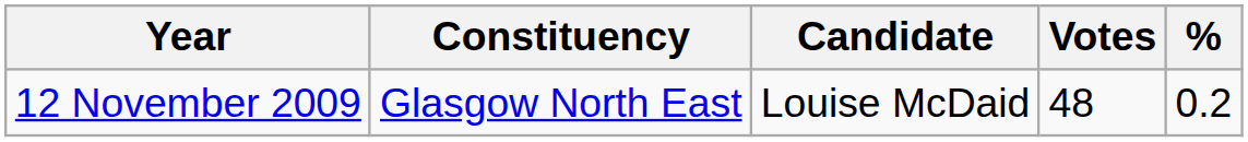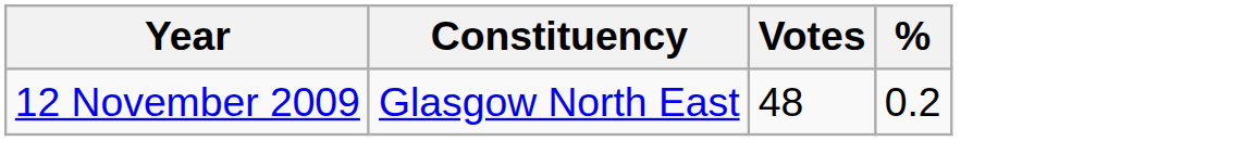 <table class="wikitable">
 <tr>
 <th>Year</th>
 <th>Constituency</th>
-<th>Candidate</th>
 <th>Votes</th>
 <th>%</th>
 </tr>
 <tr>
 <td><a href='#'>12 November 2009</a></td>
 <td><a href='#'>Glasgow North East</a></td>
-<td>Louise McDaid</td>
 <td>48</td>
 <td>0.2</td>
 </tr>
 </table>
